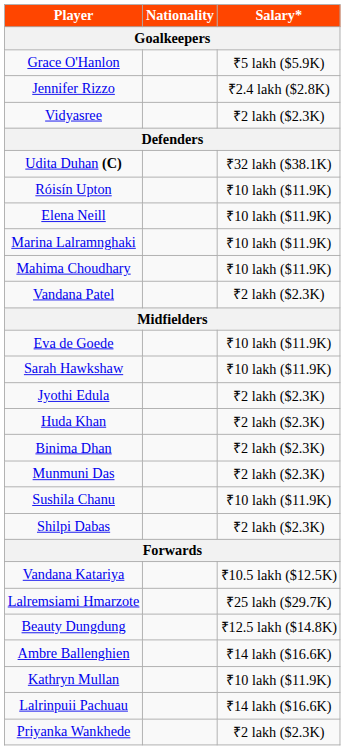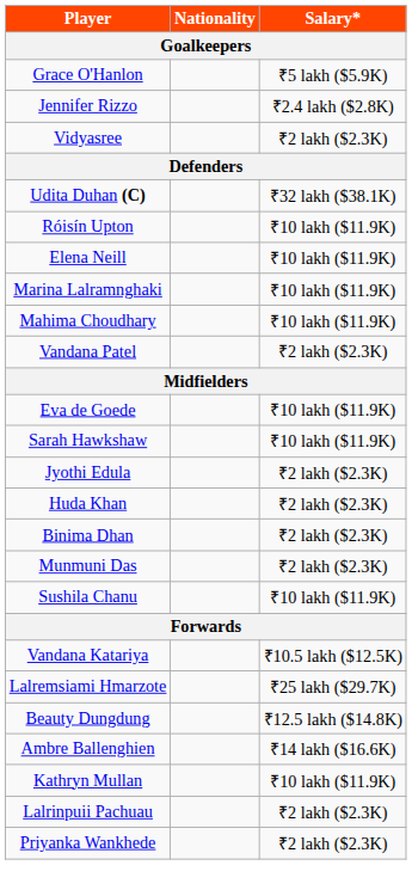 <table class="wikitable" style="text-align:center;">
 <tr>
 <th style="background: #FF4500; color:#FFFFFF">Player</th>
 <th style="background: #FF4500; color:#FFFFFF">Nationality</th>
 <th style="background: #FF4500; color:#FFFFFF">Salary*</th>
 </tr>
 <tr>
 <th colspan=3>Goalkeepers</th>
 </tr>
 <tr>
 <td><a href='#'>Grace O'Hanlon</a></td>
 <td></td>
 <td>₹5 lakh ($5.9K)</td>
 </tr>
 <tr>
 <td><a href='#'>Jennifer Rizzo</a></td>
 <td></td>
 <td>₹2.4 lakh ($2.8K)</td>
 </tr>
 <tr>
 <td><a href='#'>Vidyasree</a></td>
 <td></td>
 <td>₹2 lakh ($2.3K)</td>
 </tr>
 <tr>
 <th colspan=3>Defenders</th>
 </tr>
 <tr>
 <td><a href='#'>Udita Duhan</a> <strong>(C)</strong></td>
 <td></td>
 <td>₹32 lakh ($38.1K)</td>
 </tr>
 <tr>
 <td><a href='#'>Róisín Upton</a></td>
 <td></td>
 <td>₹10 lakh ($11.9K)</td>
 </tr>
 <tr>
 <td><a href='#'>Elena Neill</a></td>
 <td></td>
 <td>₹10 lakh ($11.9K)</td>
 </tr>
 <tr>
 <td><a href='#'>Marina Lalramnghaki</a></td>
 <td></td>
 <td>₹10 lakh ($11.9K)</td>
 </tr>
 <tr>
 <td><a href='#'>Mahima Choudhary</a></td>
 <td></td>
 <td>₹10 lakh ($11.9K)</td>
 </tr>
 <tr>
 <td><a href='#'>Vandana Patel</a></td>
 <td></td>
 <td>₹2 lakh ($2.3K)</td>
 </tr>
 <tr>
 <th colspan=3>Midfielders</th>
 </tr>
 <tr>
 <td><a href='#'>Eva de Goede</a></td>
 <td></td>
 <td>₹10 lakh ($11.9K)</td>
 </tr>
 <tr>
 <td><a href='#'>Sarah Hawkshaw</a></td>
 <td></td>
 <td>₹10 lakh ($11.9K)</td>
 </tr>
 <tr>
 <td><a href='#'>Jyothi Edula</a></td>
 <td></td>
 <td>₹2 lakh ($2.3K)</td>
 </tr>
 <tr>
 <td><a href='#'>Huda Khan</a></td>
 <td></td>
 <td>₹2 lakh ($2.3K)</td>
 </tr>
 <tr>
 <td><a href='#'>Binima Dhan</a></td>
 <td></td>
 <td>₹2 lakh ($2.3K)</td>
 </tr>
 <tr>
 <td><a href='#'>Munmuni Das</a></td>
 <td></td>
 <td>₹2 lakh ($2.3K)</td>
 </tr>
 <tr>
 <td><a href='#'>Sushila Chanu</a></td>
 <td></td>
 <td>₹10 lakh ($11.9K)</td>
 </tr>
 <tr>
-<td><a href='#'>Shilpi Dabas</a></td>
-<td></td>
-<td>₹2 lakh ($2.3K)</td>
-</tr>
-<tr>
 <th colspan=3>Forwards</th>
 </tr>
 <tr>
 <td><a href='#'>Vandana Katariya</a></td>
 <td></td>
 <td>₹10.5 lakh ($12.5K)</td>
 </tr>
 <tr>
 <td><a href='#'>Lalremsiami Hmarzote</a></td>
 <td></td>
 <td>₹25 lakh ($29.7K)</td>
 </tr>
 <tr>
 <td><a href='#'>Beauty Dungdung</a></td>
 <td></td>
 <td>₹12.5 lakh ($14.8K)</td>
 </tr>
 <tr>
 <td><a href='#'>Ambre Ballenghien</a></td>
 <td></td>
 <td>₹14 lakh ($16.6K)</td>
 </tr>
 <tr>
 <td><a href='#'>Kathryn Mullan</a></td>
 <td></td>
 <td>₹10 lakh ($11.9K)</td>
 </tr>
 <tr>
 <td><a href='#'>Lalrinpuii Pachuau</a></td>
 <td></td>
-<td>₹14 lakh ($16.6K)</td>
+<td>₹2 lakh ($2.3K)</td>
 </tr>
 <tr>
 <td><a href='#'>Priyanka Wankhede</a></td>
 <td></td>
 <td>₹2 lakh ($2.3K)</td>
 </tr>
 </table>
